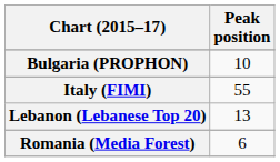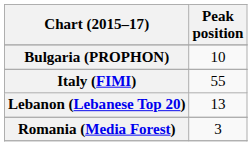 <table class="wikitable sortable plainrowheaders" style="text-align:center">
 <tr>
 <th scope="col">Chart (2015–17)</th>
 <th scope="col">Peak<br>position</th>
 </tr>
 <tr>
 </tr>
 <tr>
 </tr>
 <tr>
 </tr>
 <tr>
 </tr>
 <tr>
 <th scope="row">Bulgaria (PROPHON)</th>
 <td>10</td>
 </tr>
 <tr>
 </tr>
 <tr>
 </tr>
 <tr>
 </tr>
 <tr>
 </tr>
 <tr>
 </tr>
 <tr>
 </tr>
 <tr>
 </tr>
 <tr>
 </tr>
 <tr>
 <th scope="row">Italy (<a href='#'>FIMI</a>)</th>
 <td>55</td>
 </tr>
 <tr>
 <th scope="row">Lebanon (<a href='#'>Lebanese Top 20</a>)</th>
 <td>13</td>
 </tr>
 <tr>
 </tr>
 <tr>
 </tr>
 <tr>
 </tr>
 <tr>
 <th scope="row">Romania (<a href='#'>Media Forest</a>)</th>
-<td>6</td>
+<td>3</td>
 </tr>
 <tr>
 </tr>
 <tr>
 </tr>
 <tr>
 </tr>
 <tr>
 </tr>
 <tr>
 </tr>
 <tr>
 </tr>
 <tr>
 </tr>
 <tr>
 </tr>
 <tr>
 </tr>
 <tr>
 </tr>
 </table>
